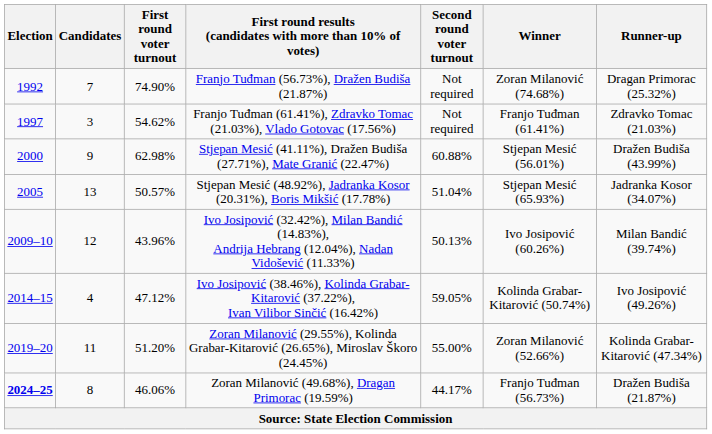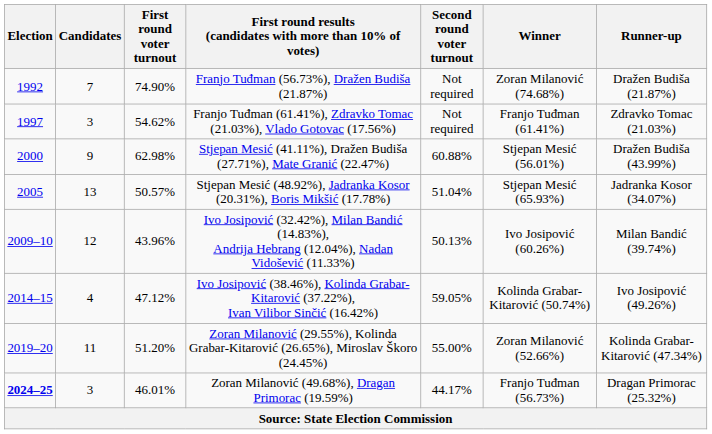 <table class="wikitable">
 <tr>
 <th>Election</th>
 <th>Candidates</th>
 <th>First round<br>voter turnout</th>
 <th>First round results<br>(candidates with more than 10% of votes)</th>
 <th>Second round<br>voter turnout</th>
 <th>Winner</th>
 <th>Runner-up</th>
 </tr>
 <tr align=center>
 <td><a href='#'>1992</a></td>
 <td>7</td>
 <td>74.90%</td>
 <td><a href='#'>Franjo Tuđman</a> (56.73%), <a href='#'>Dražen Budiša</a> (21.87%)</td>
 <td>Not required</td>
 <td>Zoran Milanović (74.68%)</td>
-<td>Dragan Primorac (25.32%)</td>
+<td>Dražen Budiša (21.87%)</td>
 </tr>
 <tr align=center>
 <td><a href='#'>1997</a></td>
 <td>3</td>
 <td>54.62%</td>
 <td>Franjo Tuđman (61.41%), <a href='#'>Zdravko Tomac</a> (21.03%), <a href='#'>Vlado Gotovac</a> (17.56%)</td>
 <td>Not required</td>
 <td>Franjo Tuđman (61.41%)</td>
 <td>Zdravko Tomac (21.03%)</td>
 </tr>
 <tr align=center>
 <td><a href='#'>2000</a></td>
 <td>9</td>
 <td>62.98%</td>
 <td><a href='#'>Stjepan Mesić</a> (41.11%), Dražen Budiša (27.71%), <a href='#'>Mate Granić</a> (22.47%)</td>
 <td>60.88%</td>
 <td>Stjepan Mesić (56.01%)</td>
 <td>Dražen Budiša (43.99%)</td>
 </tr>
 <tr align=center>
 <td><a href='#'>2005</a></td>
 <td>13</td>
 <td>50.57%</td>
 <td>Stjepan Mesić (48.92%), <a href='#'>Jadranka Kosor</a> (20.31%), <a href='#'>Boris Mikšić</a> (17.78%)</td>
 <td>51.04%</td>
 <td>Stjepan Mesić (65.93%)</td>
 <td>Jadranka Kosor (34.07%)</td>
 </tr>
 <tr align=center>
 <td><a href='#'>2009–10</a></td>
 <td>12</td>
 <td>43.96%</td>
 <td><a href='#'>Ivo Josipović</a> (32.42%), <a href='#'>Milan Bandić</a> (14.83%),<br><a href='#'>Andrija Hebrang</a> (12.04%), <a href='#'>Nadan Vidošević</a> (11.33%)</td>
 <td>50.13%</td>
 <td>Ivo Josipović (60.26%)</td>
 <td>Milan Bandić (39.74%)</td>
 </tr>
 <tr align=center>
 <td><a href='#'>2014–15</a></td>
 <td>4</td>
 <td>47.12%</td>
 <td><a href='#'>Ivo Josipović</a> (38.46%), <a href='#'>Kolinda Grabar-Kitarović</a> (37.22%),<br><a href='#'>Ivan Vilibor Sinčić</a> (16.42%)</td>
 <td>59.05%</td>
 <td>Kolinda Grabar-Kitarović (50.74%)</td>
 <td>Ivo Josipović (49.26%)</td>
 </tr>
 <tr align=center>
 <td><a href='#'>2019–20</a></td>
 <td>11</td>
 <td>51.20%</td>
 <td><a href='#'>Zoran Milanović</a> (29.55%), Kolinda Grabar-Kitarović (26.65%), Miroslav Škoro (24.45%)</td>
 <td>55.00%</td>
 <td>Zoran Milanović (52.66%)</td>
 <td>Kolinda Grabar-Kitarović (47.34%)</td>
 </tr>
 <tr align=center>
 <td><strong><a href='#'>2024–25</a></strong></td>
-<td>8</td>
-<td>46.06%</td>
+<td>3</td>
+<td>46.01%</td>
 <td>Zoran Milanović (49.68%), <a href='#'>Dragan Primorac</a> (19.59%)</td>
 <td>44.17%</td>
 <td>Franjo Tuđman (56.73%)</td>
-<td>Dražen Budiša (21.87%)</td>
+<td>Dragan Primorac (25.32%)</td>
 </tr>
 <tr>
 <th colspan=7>Source: State Election Commission</th>
 </tr>
 </table>
